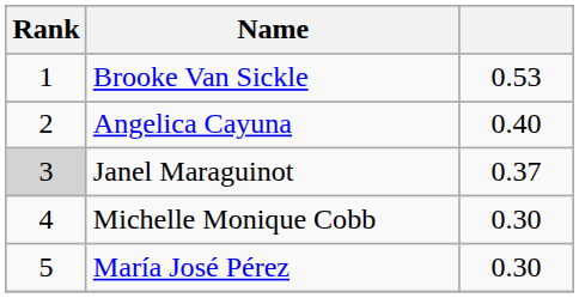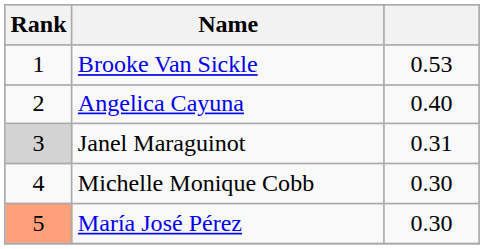 <table class="wikitable" style="font-size:90%">
 <tr>
 <th width=30>Rank</th>
 <th width=180>Name</th>
 <th width=50></th>
 </tr>
 <tr>
 <td style="text-align:center">1</td>
 <td> <a href='#'>Brooke Van Sickle</a></td>
 <td style="text-align:center">0.53</td>
 </tr>
 <tr>
 <td style="text-align:center">2</td>
 <td> <a href='#'>Angelica Cayuna</a></td>
 <td style="text-align:center">0.40</td>
 </tr>
 <tr>
 <td style="background: lightgrey; text-align:center">3</td>
 <td> Janel Maraguinot</td>
-<td style="text-align:center">0.37</td>
+<td style="text-align:center">0.31</td>
 </tr>
 <tr>
 <td style="text-align:center">4</td>
 <td> Michelle Monique Cobb</td>
 <td style="text-align:center">0.30</td>
 </tr>
 <tr>
-<td style="text-align:center">5</td>
+<td style="background: lightsalmon; text-align:center">5</td>
 <td> <a href='#'>María José Pérez</a></td>
 <td style="text-align:center">0.30</td>
 </tr>
 <tr>
 </tr>
 </table>
